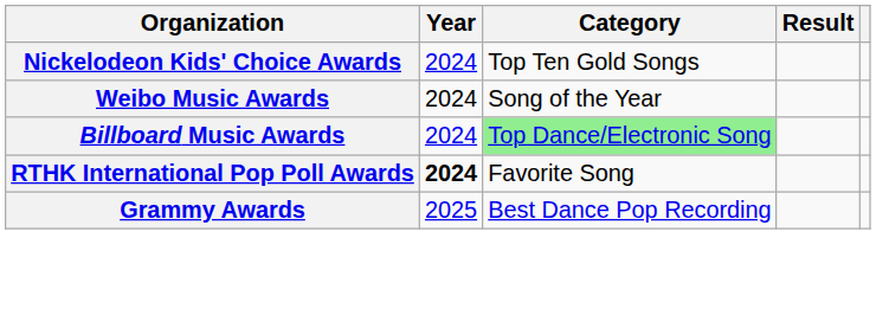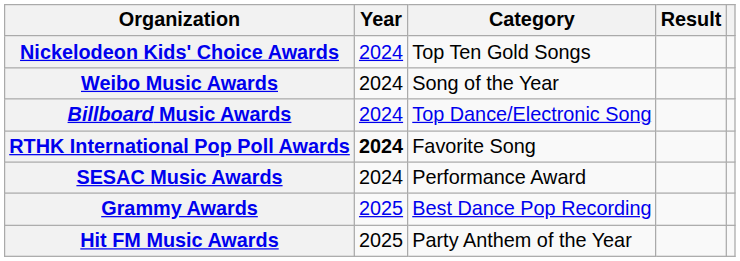 <table class="wikitable sortable plainrowheaders" style="border:none; margin:0;">
 <tr>
 <th scope="col">Organization</th>
 <th scope="col">Year</th>
 <th scope="col">Category</th>
 <th scope="col">Result</th>
 <th scope="col" class="unsortable"></th>
 </tr>
 <tr>
 <th scope="row"><a href='#'>Nickelodeon Kids' Choice Awards</a></th>
 <td><a href='#'>2024</a></td>
 <td>Top Ten Gold Songs</td>
 <td></td>
 <td style="text-align:center"></td>
 </tr>
 <tr>
 <th scope="row"><a href='#'>Weibo Music Awards</a></th>
 <td>2024</td>
 <td>Song of the Year</td>
 <td></td>
 <td style="text-align:center"></td>
 </tr>
 <tr>
 <th scope="row"><a href='#'><em>Billboard</em> Music Awards</a></th>
 <td><a href='#'>2024</a></td>
-<td style="background: lightgreen;"><a href='#'>Top Dance/Electronic Song</a></td>
+<td><a href='#'>Top Dance/Electronic Song</a></td>
 <td></td>
 <td style="text-align:center"></td>
 </tr>
 <tr>
 <th scope="row"><a href='#'>RTHK International Pop Poll Awards</a></th>
 <td><strong>2024</strong></td>
 <td>Favorite Song</td>
 <td></td>
 <td style="text-align:center;"></td>
 </tr>
 <tr>
+<th scope="row"><a href='#'>SESAC Music Awards</a></th>
+<td>2024</td>
+<td>Performance Award</td>
+<td></td>
+<td style="text-align:center;"></td>
+</tr>
+<tr>
 <th scope="row"><a href='#'>Grammy Awards</a></th>
 <td><a href='#'>2025</a></td>
 <td><a href='#'>Best Dance Pop Recording</a></td>
 <td></td>
 <td style="text-align:center"></td>
 </tr>
 <tr>
+<th scope="row"><a href='#'>Hit FM Music Awards</a></th>
+<td>2025</td>
+<td>Party Anthem of the Year</td>
+<td></td>
+<td style="text-align:center;"></td>
+</tr>
+<tr>
 </tr>
 </table>
